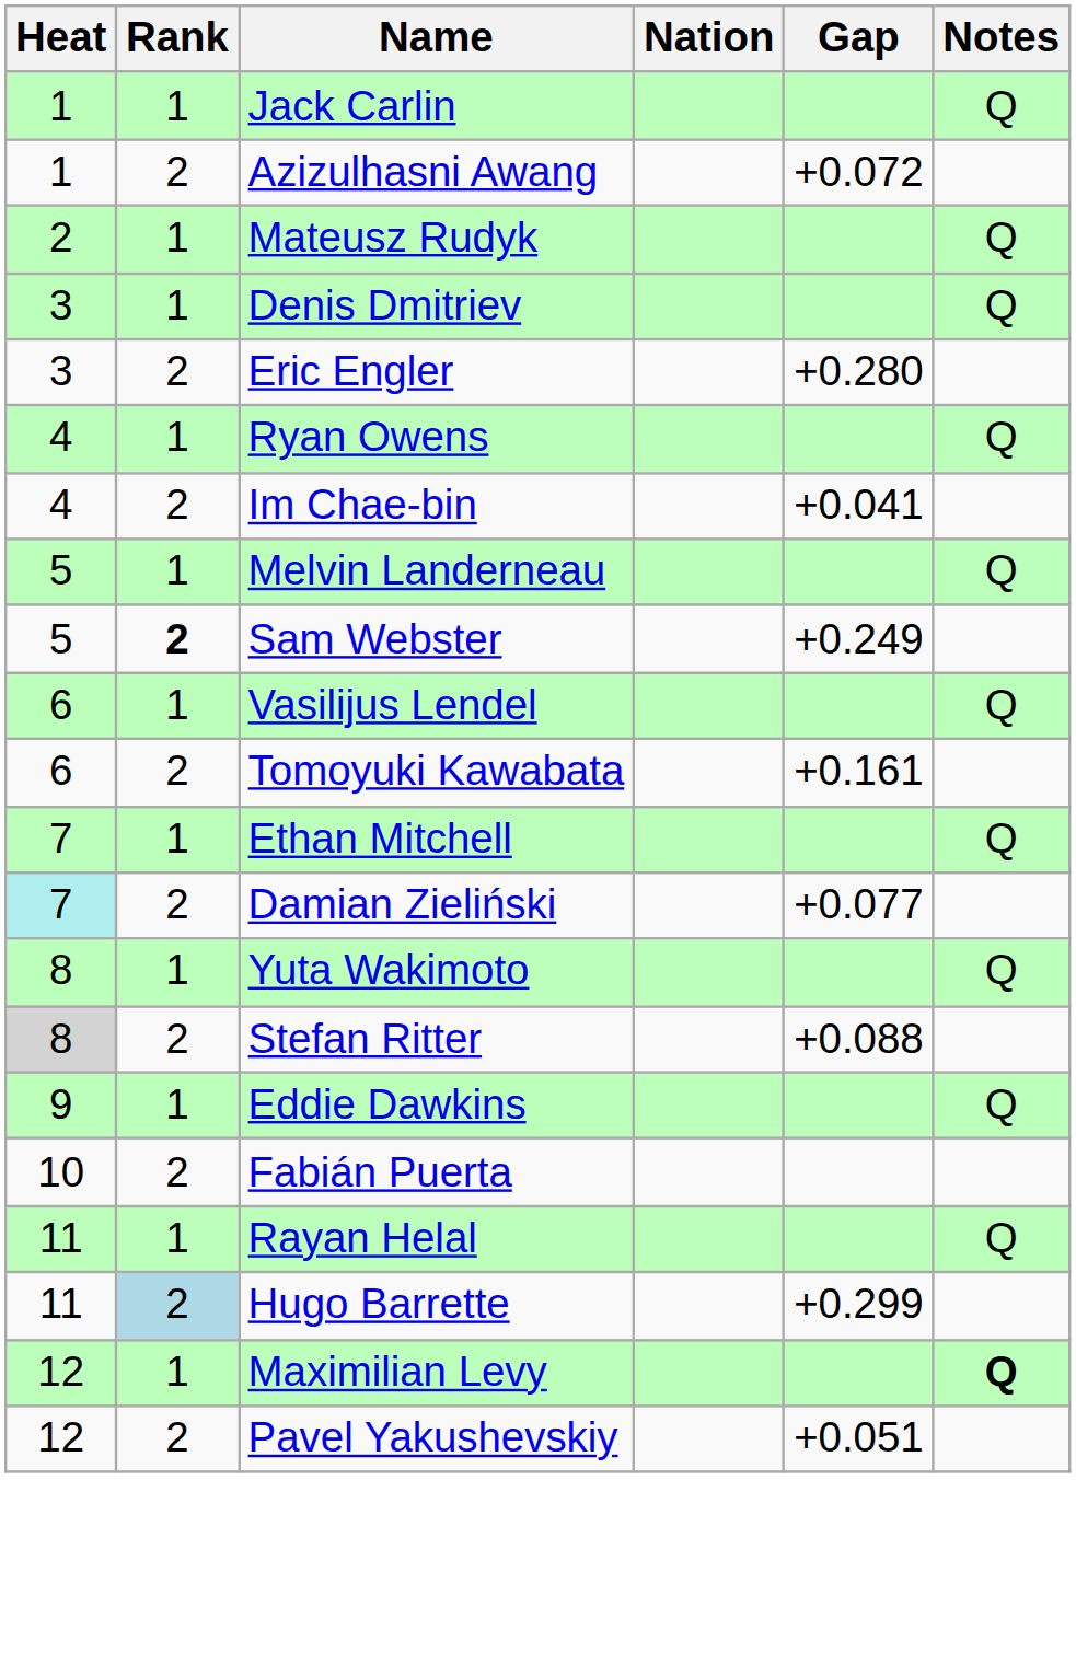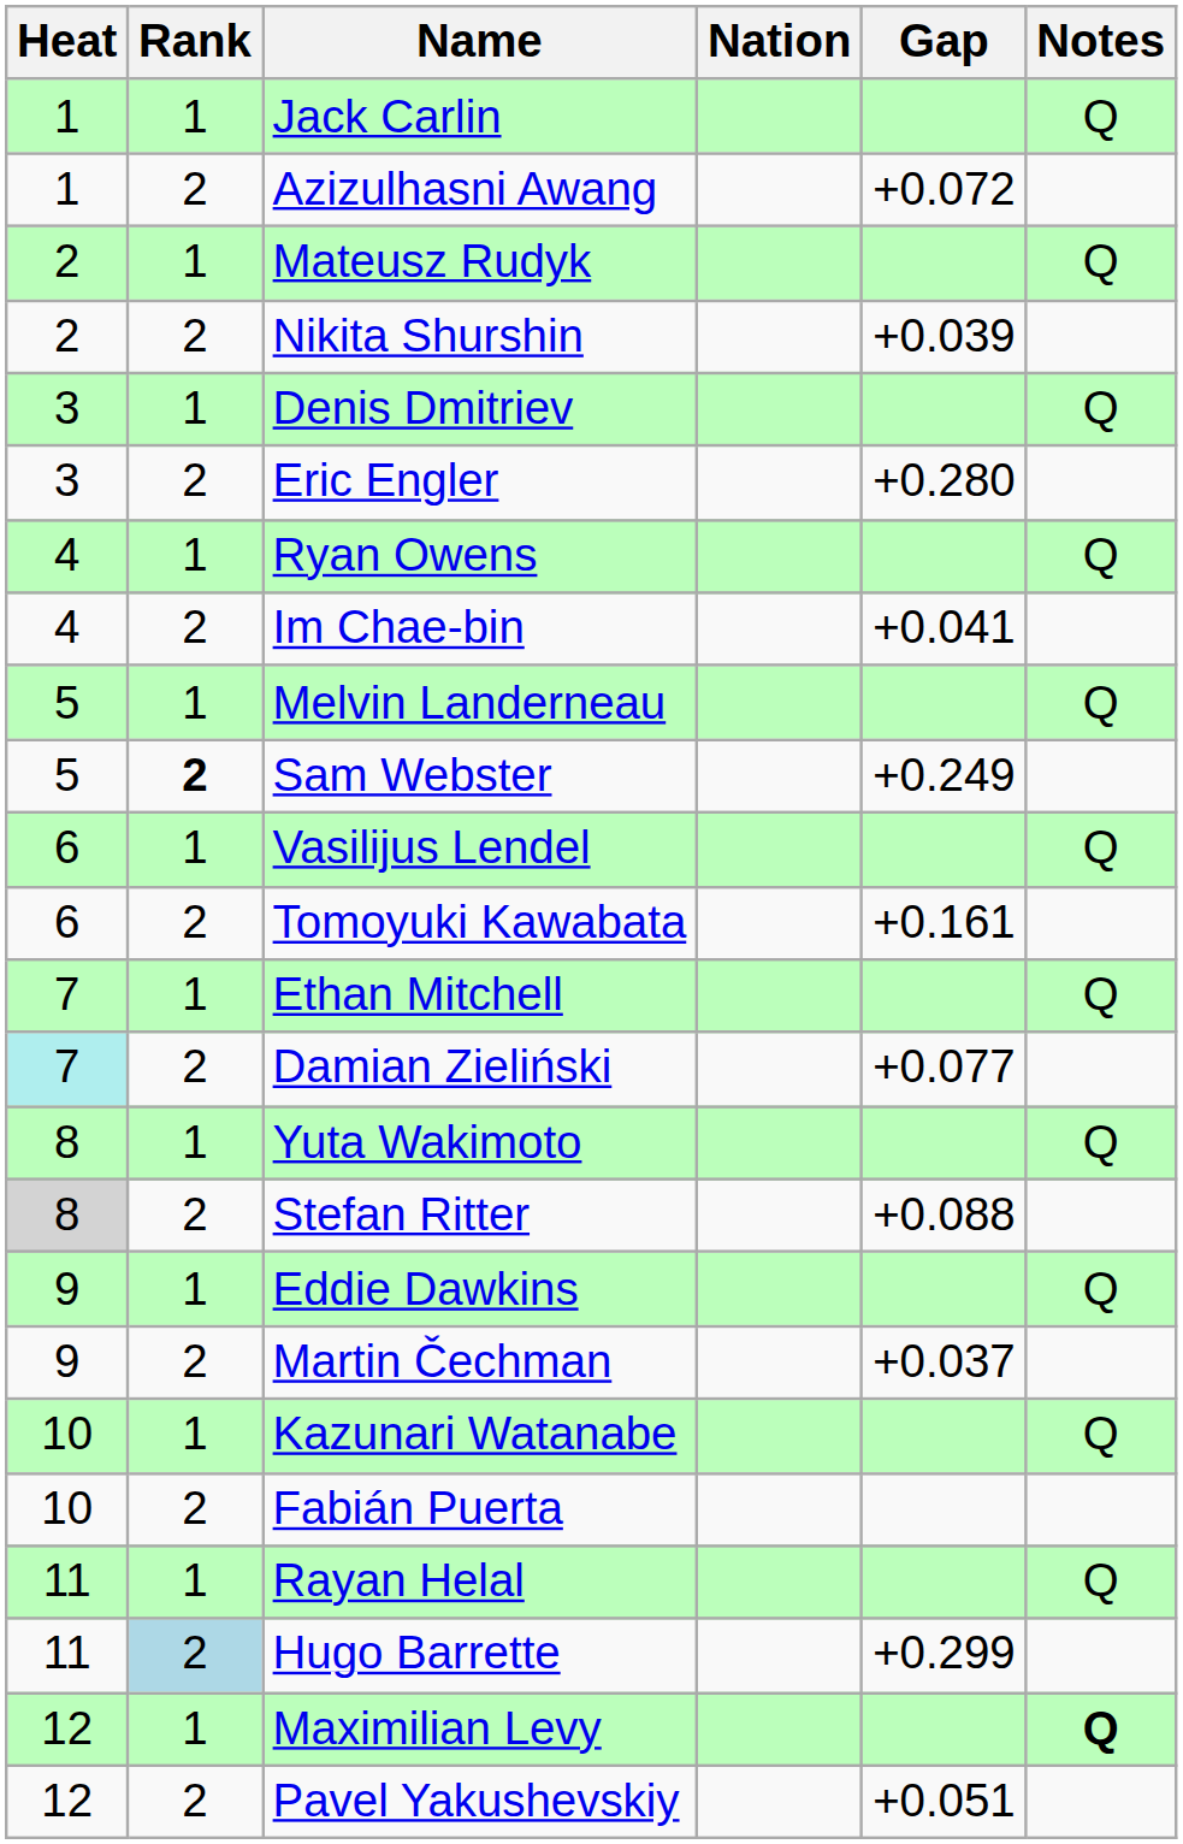 <table class="wikitable sortable" style="text-align:center">
 <tr>
 <th>Heat</th>
 <th>Rank</th>
 <th>Name</th>
 <th>Nation</th>
 <th>Gap</th>
 <th>Notes</th>
 </tr>
 <tr bgcolor=bbffbb>
 <td>1</td>
 <td>1</td>
 <td align=left><a href='#'>Jack Carlin</a></td>
 <td align=left></td>
 <td></td>
 <td>Q</td>
 </tr>
 <tr>
 <td>1</td>
 <td>2</td>
 <td align=left><a href='#'>Azizulhasni Awang</a></td>
 <td align=left></td>
 <td>+0.072</td>
 <td></td>
 </tr>
 <tr bgcolor=bbffbb>
 <td>2</td>
 <td>1</td>
 <td align=left><a href='#'>Mateusz Rudyk</a></td>
 <td align=left></td>
 <td></td>
 <td>Q</td>
+</tr>
+<tr>
+<td>2</td>
+<td>2</td>
+<td align=left><a href='#'>Nikita Shurshin</a></td>
+<td align=left></td>
+<td>+0.039</td>
+<td></td>
 </tr>
 <tr bgcolor=bbffbb>
 <td>3</td>
 <td>1</td>
 <td align=left><a href='#'>Denis Dmitriev</a></td>
 <td align=left></td>
 <td></td>
 <td>Q</td>
 </tr>
 <tr>
 <td>3</td>
 <td>2</td>
 <td align=left><a href='#'>Eric Engler</a></td>
 <td align=left></td>
 <td>+0.280</td>
 <td></td>
 </tr>
 <tr bgcolor=bbffbb>
 <td>4</td>
 <td>1</td>
 <td align=left><a href='#'>Ryan Owens</a></td>
 <td align=left></td>
 <td></td>
 <td>Q</td>
 </tr>
 <tr>
 <td>4</td>
 <td>2</td>
 <td align=left><a href='#'>Im Chae-bin</a></td>
 <td align=left></td>
 <td>+0.041</td>
 <td></td>
 </tr>
 <tr bgcolor=bbffbb>
 <td>5</td>
 <td>1</td>
 <td align=left><a href='#'>Melvin Landerneau</a></td>
 <td align=left></td>
 <td></td>
 <td>Q</td>
 </tr>
 <tr>
 <td>5</td>
 <td><strong>2</strong></td>
 <td align=left><a href='#'>Sam Webster</a></td>
 <td align=left></td>
 <td>+0.249</td>
 <td></td>
 </tr>
 <tr bgcolor=bbffbb>
 <td>6</td>
 <td>1</td>
 <td align=left><a href='#'>Vasilijus Lendel</a></td>
 <td align=left></td>
 <td></td>
 <td>Q</td>
 </tr>
 <tr>
 <td>6</td>
 <td>2</td>
 <td align=left><a href='#'>Tomoyuki Kawabata</a></td>
 <td align=left></td>
 <td>+0.161</td>
 <td></td>
 </tr>
 <tr bgcolor=bbffbb>
 <td>7</td>
 <td>1</td>
 <td align=left><a href='#'>Ethan Mitchell</a></td>
 <td align=left></td>
 <td></td>
 <td>Q</td>
 </tr>
 <tr>
 <td style="background: paleturquoise;">7</td>
 <td>2</td>
 <td align=left><a href='#'>Damian Zieliński</a></td>
 <td align=left></td>
 <td>+0.077</td>
 <td></td>
 </tr>
 <tr bgcolor=bbffbb>
 <td>8</td>
 <td>1</td>
 <td align=left><a href='#'>Yuta Wakimoto</a></td>
 <td align=left></td>
 <td></td>
 <td>Q</td>
 </tr>
 <tr>
 <td style="background: lightgrey;">8</td>
 <td>2</td>
 <td align=left><a href='#'>Stefan Ritter</a></td>
 <td align=left></td>
 <td>+0.088</td>
 <td></td>
 </tr>
 <tr bgcolor=bbffbb>
 <td>9</td>
 <td>1</td>
 <td align=left><a href='#'>Eddie Dawkins</a></td>
 <td align=left></td>
 <td></td>
 <td>Q</td>
 </tr>
 <tr>
+<td>9</td>
+<td>2</td>
+<td align=left><a href='#'>Martin Čechman</a></td>
+<td align=left></td>
+<td>+0.037</td>
+<td></td>
+</tr>
+<tr bgcolor=bbffbb>
+<td>10</td>
+<td>1</td>
+<td align=left><a href='#'>Kazunari Watanabe</a></td>
+<td align=left></td>
+<td></td>
+<td>Q</td>
+</tr>
+<tr>
 <td>10</td>
 <td>2</td>
 <td align=left><a href='#'>Fabián Puerta</a></td>
 <td align=left></td>
 <td></td>
 <td></td>
 </tr>
 <tr bgcolor=bbffbb>
 <td>11</td>
 <td>1</td>
 <td align=left><a href='#'>Rayan Helal</a></td>
 <td align=left></td>
 <td></td>
 <td>Q</td>
 </tr>
 <tr>
 <td>11</td>
 <td style="background: lightblue;">2</td>
 <td align=left><a href='#'>Hugo Barrette</a></td>
 <td align=left></td>
 <td>+0.299</td>
 <td></td>
 </tr>
 <tr bgcolor=bbffbb>
 <td>12</td>
 <td>1</td>
 <td align=left><a href='#'>Maximilian Levy</a></td>
 <td align=left></td>
 <td></td>
 <td><strong>Q</strong></td>
 </tr>
 <tr>
 <td>12</td>
 <td>2</td>
 <td align=left><a href='#'>Pavel Yakushevskiy</a></td>
 <td align=left></td>
 <td>+0.051</td>
 <td></td>
 </tr>
 </table>
